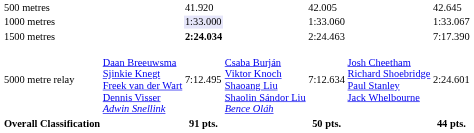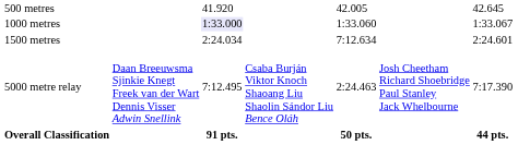 <table>
 <tr>
 <td>500 metres</td>
 <td></td>
 <td>41.920</td>
 <td></td>
 <td>42.005</td>
 <td></td>
 <td>42.645</td>
 </tr>
 <tr>
 <td>1000 metres</td>
 <td></td>
 <td style="background: lavender;">1:33.000</td>
 <td></td>
 <td>1:33.060</td>
 <td></td>
 <td>1:33.067</td>
 </tr>
 <tr>
 <td>1500 metres</td>
 <td></td>
-<td><strong>2:24.034</strong></td>
+<td>2:24.034</td>
 <td></td>
-<td>2:24.463</td>
+<td>7:12.634</td>
 <td></td>
-<td>7:17.390</td>
+<td>2:24.601</td>
 </tr>
 <tr>
 <td>5000 metre relay</td>
 <td><br><a href='#'>Daan Breeuwsma</a><br><a href='#'>Sjinkie Knegt</a><br><a href='#'>Freek van der Wart</a><br><a href='#'>Dennis Visser</a><br><em><a href='#'>Adwin Snellink</a></em></td>
 <td>7:12.495</td>
 <td><br><a href='#'>Csaba Burján</a><br><a href='#'>Viktor Knoch</a><br><a href='#'>Shaoang Liu</a><br><a href='#'>Shaolin Sándor Liu</a><br><em><a href='#'>Bence Oláh</a></em></td>
-<td>7:12.634</td>
+<td>2:24.463</td>
 <td valign=top><br><a href='#'>Josh Cheetham</a><br><a href='#'>Richard Shoebridge</a><br><a href='#'>Paul Stanley</a><br><a href='#'>Jack Whelbourne</a></td>
-<td>2:24.601</td>
+<td>7:17.390</td>
 </tr>
 <tr>
 <th>Overall Classification</th>
 <th></th>
 <th>91 pts.</th>
 <th></th>
 <th>50 pts.</th>
 <th></th>
 <th>44 pts.</th>
 </tr>
 </table>
